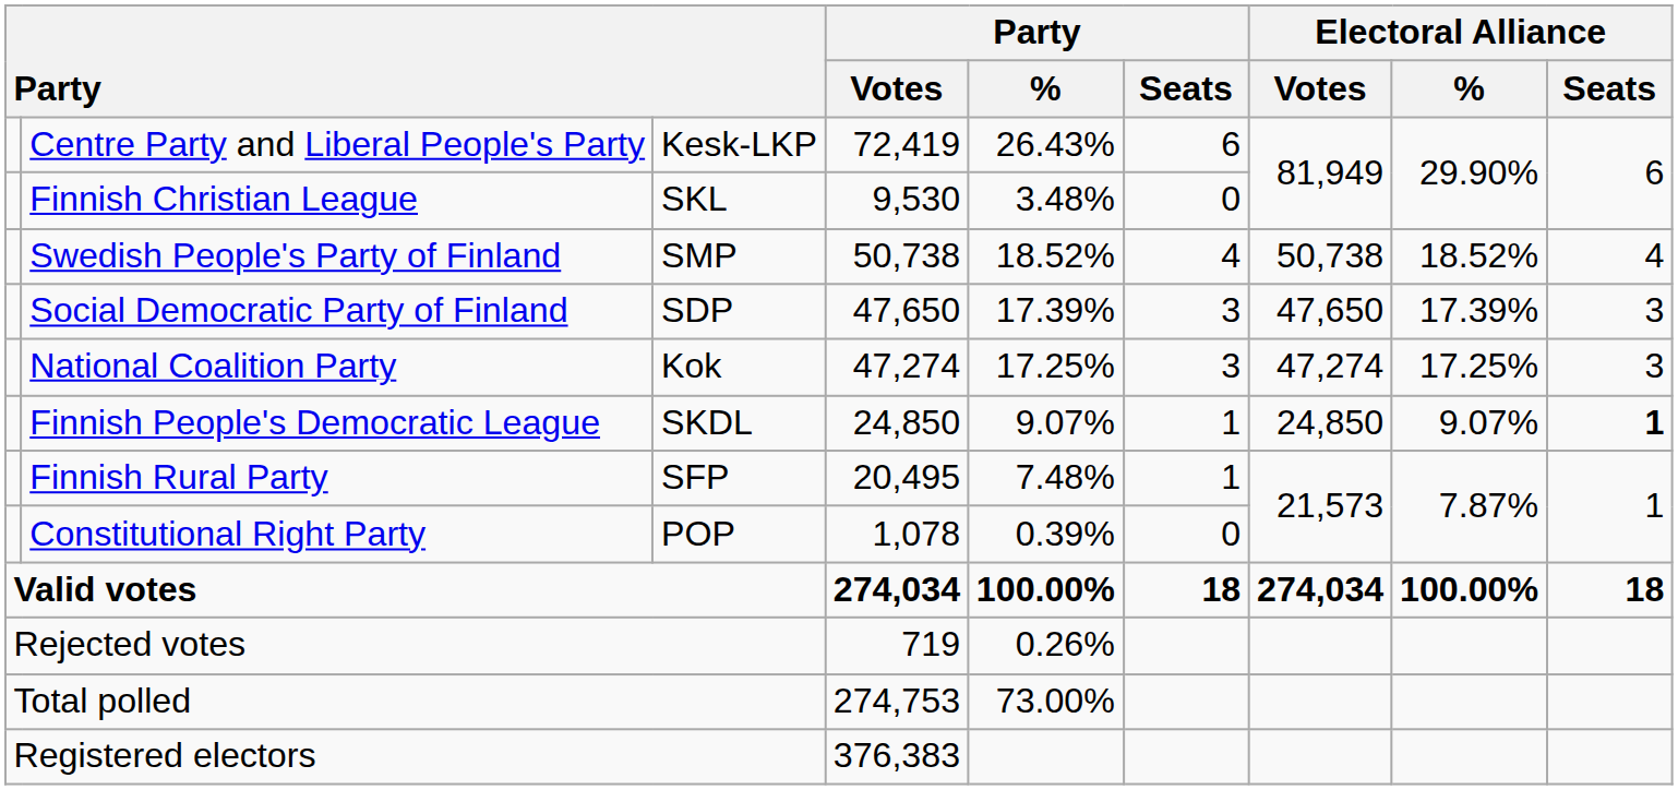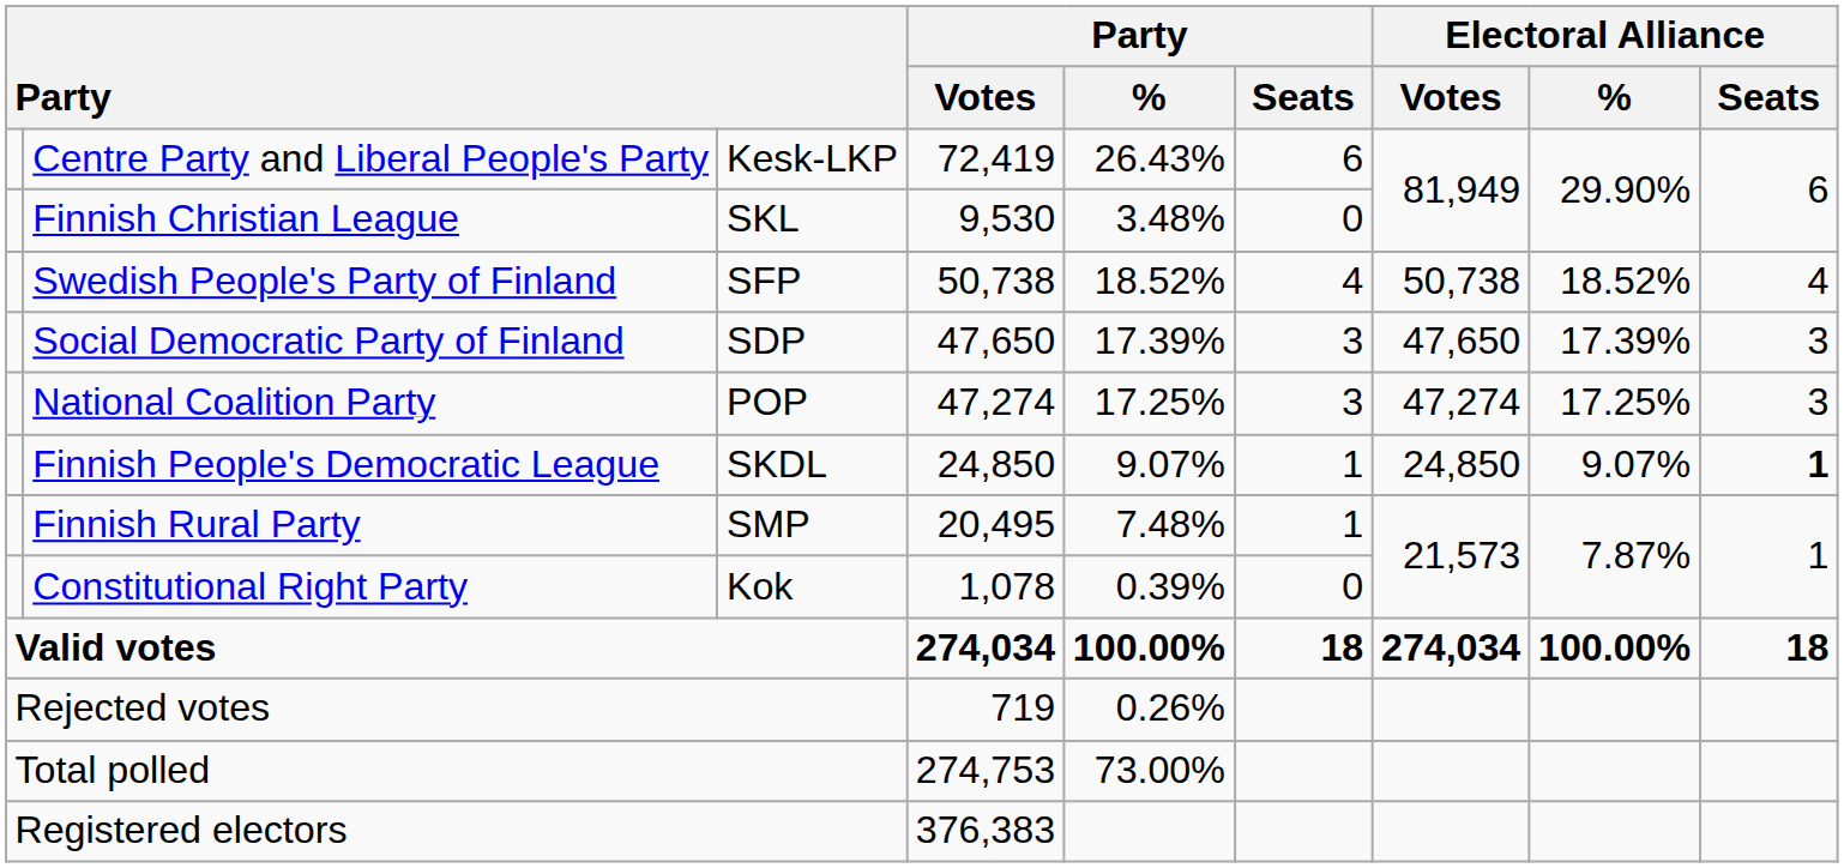 <table class="wikitable" border="1" style="text-align:right;">
 <tr>
 <th style="text-align:left;" valign=bottom rowspan=2 colspan=3>Party</th>
 <th colspan=3>Party</th>
 <th colspan=3>Electoral Alliance</th>
 </tr>
 <tr>
 <th align=center valign=bottom width="50">Votes</th>
 <th align=center valign=bottom width="50">%</th>
 <th align=center valign=bottom width="50">Seats</th>
 <th align=center valign=bottom width="50">Votes</th>
 <th align=center valign=bottom width="50">%</th>
 <th align=center valign=bottom width="50">Seats</th>
 </tr>
 <tr>
 <td></td>
 <td align=left><a href='#'>Centre Party</a> and <a href='#'>Liberal People's Party</a></td>
 <td align=left>Kesk-LKP</td>
 <td>72,419</td>
 <td>26.43%</td>
 <td>6</td>
 <td rowspan=2>81,949</td>
 <td rowspan=2>29.90%</td>
 <td rowspan=2>6</td>
 </tr>
 <tr>
 <td></td>
 <td align=left><a href='#'>Finnish Christian League</a></td>
 <td align=left>SKL</td>
 <td>9,530</td>
 <td>3.48%</td>
 <td>0</td>
 </tr>
 <tr>
 <td></td>
 <td align=left><a href='#'>Swedish People's Party of Finland</a></td>
-<td align=left>SMP</td>
+<td align=left>SFP</td>
 <td>50,738</td>
 <td>18.52%</td>
 <td>4</td>
 <td>50,738</td>
 <td>18.52%</td>
 <td>4</td>
 </tr>
 <tr>
 <td></td>
 <td align=left style="white-space: nowrap;"><a href='#'>Social Democratic Party of Finland</a></td>
 <td align=left>SDP</td>
 <td>47,650</td>
 <td>17.39%</td>
 <td>3</td>
 <td>47,650</td>
 <td>17.39%</td>
 <td>3</td>
 </tr>
 <tr>
 <td></td>
 <td align=left><a href='#'>National Coalition Party</a></td>
-<td align=left>Kok</td>
+<td align=left>POP</td>
 <td>47,274</td>
 <td>17.25%</td>
 <td>3</td>
 <td>47,274</td>
 <td>17.25%</td>
 <td>3</td>
 </tr>
 <tr>
 <td></td>
 <td align=left><a href='#'>Finnish People's Democratic League</a></td>
 <td align=left>SKDL</td>
 <td>24,850</td>
 <td>9.07%</td>
 <td>1</td>
 <td>24,850</td>
 <td>9.07%</td>
 <td><strong>1</strong></td>
 </tr>
 <tr>
 <td></td>
 <td align=left><a href='#'>Finnish Rural Party</a></td>
-<td align=left>SFP</td>
+<td align=left>SMP</td>
 <td>20,495</td>
 <td>7.48%</td>
 <td>1</td>
 <td rowspan=2>21,573</td>
 <td rowspan=2>7.87%</td>
 <td rowspan=2>1</td>
 </tr>
 <tr>
 <td></td>
 <td align=left><a href='#'>Constitutional Right Party</a></td>
-<td align=left>POP</td>
+<td align=left>Kok</td>
 <td>1,078</td>
 <td>0.39%</td>
 <td>0</td>
 </tr>
 <tr style="font-weight:bold">
 <td align=left colspan=3>Valid votes</td>
 <td>274,034</td>
 <td>100.00%</td>
 <td>18</td>
 <td>274,034</td>
 <td>100.00%</td>
 <td>18</td>
 </tr>
 <tr>
 <td align=left colspan=3>Rejected votes</td>
 <td>719</td>
 <td>0.26%</td>
 <td></td>
 <td></td>
 <td></td>
 <td></td>
 </tr>
 <tr>
 <td align=left colspan=3>Total polled</td>
 <td>274,753</td>
 <td>73.00%</td>
 <td></td>
 <td></td>
 <td></td>
 <td></td>
 </tr>
 <tr>
 <td align=left colspan=3>Registered electors</td>
 <td>376,383</td>
 <td></td>
 <td></td>
 <td></td>
 <td></td>
 <td></td>
 </tr>
 </table>
